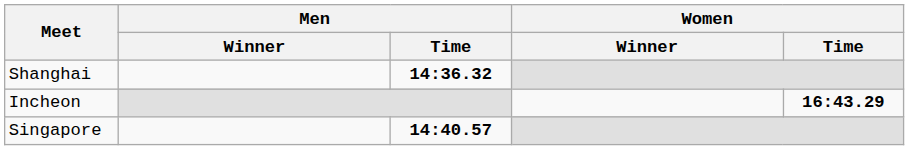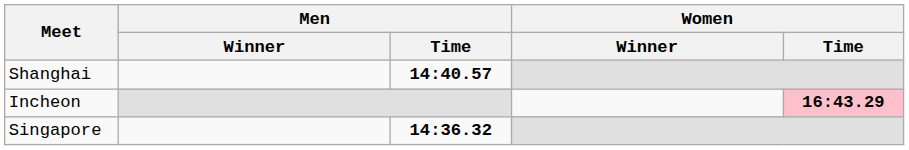 <table class="wikitable">
 <tr>
 <th width=80 rowspan=2>Meet</th>
 <th colspan=2>Men</th>
 <th colspan=2>Women</th>
 </tr>
 <tr>
 <th width=200>Winner</th>
 <th width=85>Time</th>
 <th width=200>Winner</th>
 <th width=85>Time</th>
 </tr>
 <tr>
 <td>Shanghai</td>
 <td></td>
-<td align=center><strong>14:36.32</strong></td>
+<td align=center><strong>14:40.57</strong></td>
 <td colspan=2 bgcolor=e0e0e0></td>
 </tr>
 <tr>
 <td>Incheon</td>
 <td colspan=2 bgcolor=e0e0e0></td>
 <td></td>
-<td align=center><strong>16:43.29</strong></td>
+<td align=center style="background: pink;"><strong>16:43.29</strong></td>
 </tr>
 <tr>
 <td>Singapore</td>
 <td></td>
-<td align=center><strong>14:40.57</strong></td>
+<td align=center><strong>14:36.32</strong></td>
 <td colspan=2 bgcolor=e0e0e0></td>
 </tr>
 </table>
